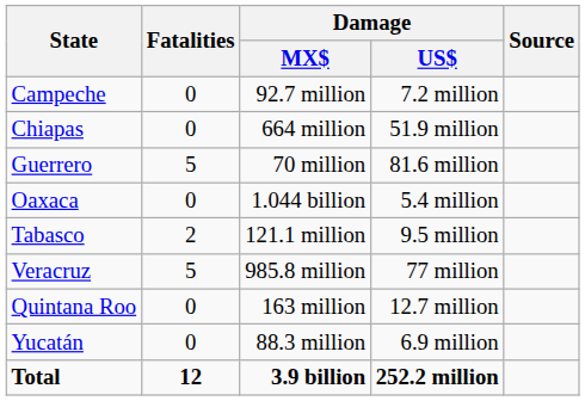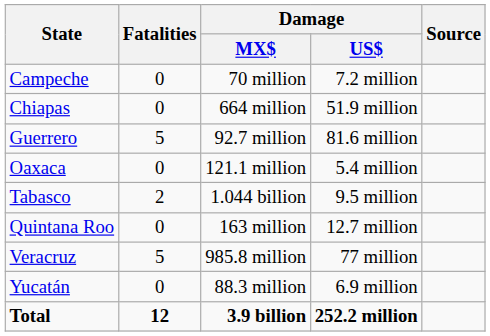 <table class="wikitable" style="float: left; margin:0 1em 0.5em 1em;">
 <tr>
 <th rowspan=2>State</th>
 <th rowspan=2>Fatalities</th>
 <th colspan="2">Damage</th>
 <th rowspan=2>Source</th>
 </tr>
 <tr>
 <th><a href='#'>MX$</a></th>
 <th><a href='#'>US$</a></th>
 </tr>
 <tr>
 <td><a href='#'>Campeche</a></td>
 <td align="center">0</td>
-<td align="right">92.7 million</td>
+<td align="right">70 million</td>
 <td align="right">7.2 million</td>
 <td></td>
 </tr>
 <tr>
 <td><a href='#'>Chiapas</a></td>
 <td align="center">0</td>
 <td align="right">664 million</td>
 <td align="right">51.9 million</td>
 <td></td>
 </tr>
 <tr>
 <td><a href='#'>Guerrero</a></td>
 <td align="center">5</td>
-<td align="right">70 million</td>
+<td align="right">92.7 million</td>
 <td align="right">81.6 million</td>
 <td></td>
 </tr>
 <tr>
 <td><a href='#'>Oaxaca</a></td>
 <td align="center">0</td>
-<td align="right">1.044 billion</td>
+<td align="right">121.1 million</td>
 <td align="right">5.4 million</td>
 <td></td>
 </tr>
 <tr>
 <td><a href='#'>Tabasco</a></td>
 <td align="center">2</td>
-<td align="right">121.1 million</td>
+<td align="right">1.044 billion</td>
 <td align="right">9.5 million</td>
+<td></td>
+</tr>
+<tr>
+<td><a href='#'>Quintana Roo</a></td>
+<td align="center">0</td>
+<td align="right">163 million</td>
+<td align="right">12.7 million</td>
 <td></td>
 </tr>
 <tr>
 <td><a href='#'>Veracruz</a></td>
 <td align="center">5</td>
 <td align="right">985.8 million</td>
 <td align="right">77 million</td>
-<td></td>
-</tr>
-<tr>
-<td><a href='#'>Quintana Roo</a></td>
-<td align="center">0</td>
-<td align="right">163 million</td>
-<td align="right">12.7 million</td>
 <td></td>
 </tr>
 <tr>
 <td><a href='#'>Yucatán</a></td>
 <td align="center">0</td>
 <td align="right">88.3 million</td>
 <td align="right">6.9 million</td>
 <td></td>
 </tr>
 <tr>
 <td><strong>Total</strong></td>
 <td align="center"><strong>12</strong></td>
 <td align="right"><strong>3.9 billion</strong></td>
 <td align="right"><strong>252.2 million</strong></td>
 <td></td>
 </tr>
 </table>
